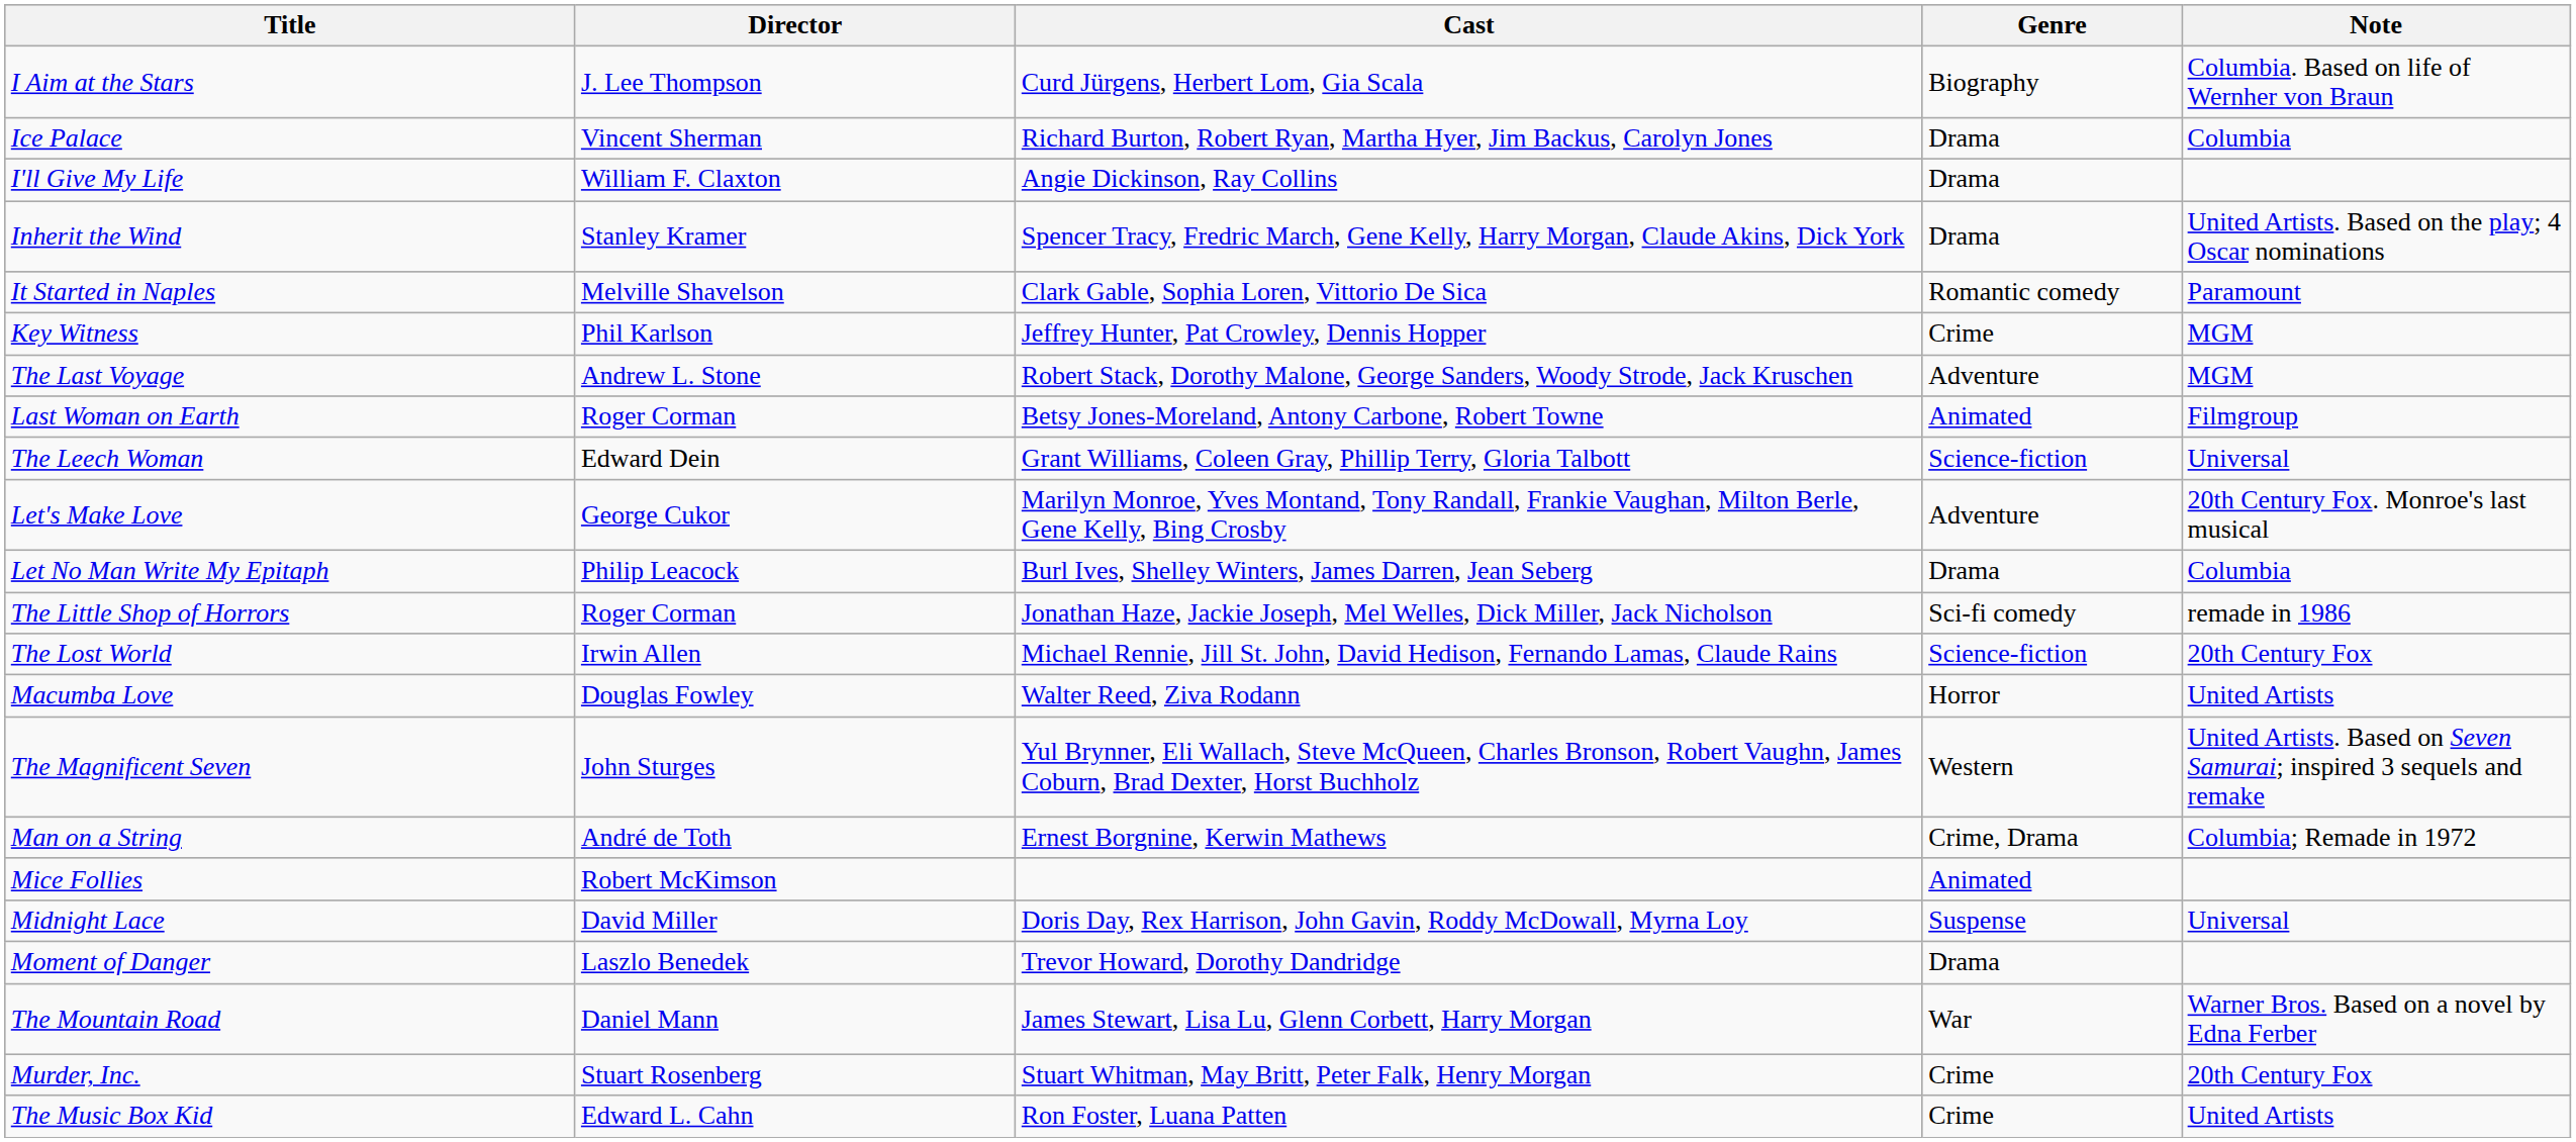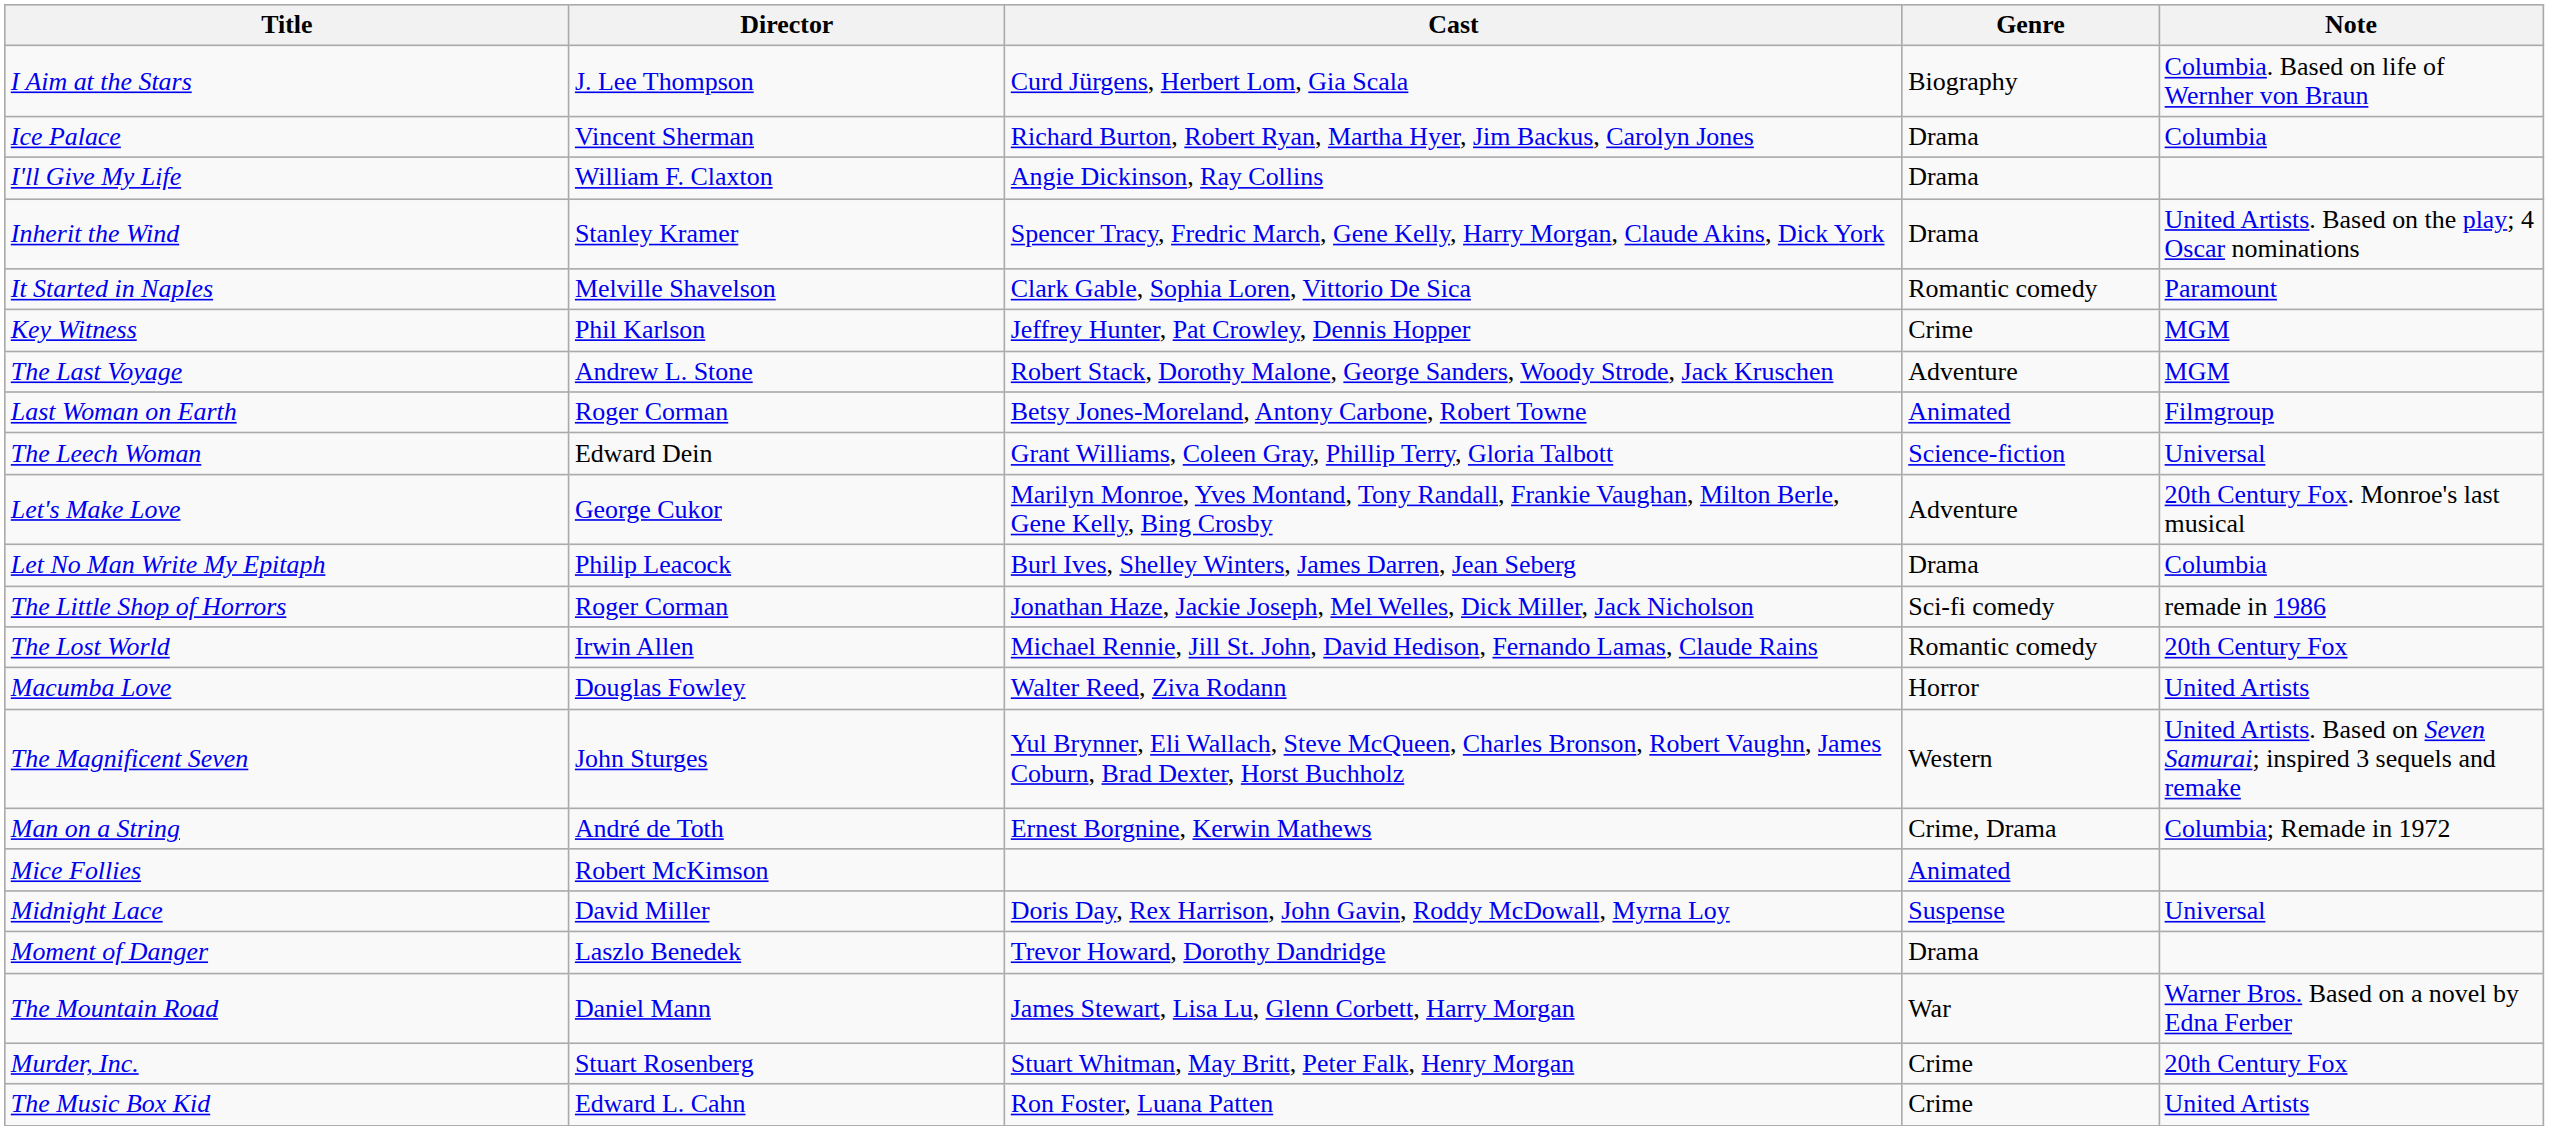 <table class="wikitable">
 <tr>
 <th style="width:22%;">Title</th>
 <th style="width:17%;">Director</th>
 <th style="width:35%;">Cast</th>
 <th style="width:10%;">Genre</th>
 <th style="width:15%;">Note</th>
 </tr>
 <tr>
 <td><em><a href='#'>I Aim at the Stars</a></em></td>
 <td><a href='#'>J. Lee Thompson</a></td>
 <td><a href='#'>Curd Jürgens</a>, <a href='#'>Herbert Lom</a>, <a href='#'>Gia Scala</a></td>
 <td>Biography</td>
 <td><a href='#'>Columbia</a>. Based on life of <a href='#'>Wernher von Braun</a></td>
 </tr>
 <tr>
 <td><em><a href='#'>Ice Palace</a></em></td>
 <td><a href='#'>Vincent Sherman</a></td>
 <td><a href='#'>Richard Burton</a>, <a href='#'>Robert Ryan</a>, <a href='#'>Martha Hyer</a>, <a href='#'>Jim Backus</a>, <a href='#'>Carolyn Jones</a></td>
 <td>Drama</td>
 <td><a href='#'>Columbia</a></td>
 </tr>
 <tr>
 <td><em><a href='#'>I'll Give My Life</a></em></td>
 <td><a href='#'>William F. Claxton</a></td>
 <td><a href='#'>Angie Dickinson</a>, <a href='#'>Ray Collins</a></td>
 <td>Drama</td>
 <td></td>
 </tr>
 <tr>
 <td><em><a href='#'>Inherit the Wind</a></em></td>
 <td><a href='#'>Stanley Kramer</a></td>
 <td><a href='#'>Spencer Tracy</a>, <a href='#'>Fredric March</a>, <a href='#'>Gene Kelly</a>, <a href='#'>Harry Morgan</a>, <a href='#'>Claude Akins</a>, <a href='#'>Dick York</a></td>
 <td>Drama</td>
 <td><a href='#'>United Artists</a>. Based on the <a href='#'>play</a>; 4 <a href='#'>Oscar</a> nominations</td>
 </tr>
 <tr>
 <td><em><a href='#'>It Started in Naples</a></em></td>
 <td><a href='#'>Melville Shavelson</a></td>
 <td><a href='#'>Clark Gable</a>, <a href='#'>Sophia Loren</a>, <a href='#'>Vittorio De Sica</a></td>
 <td>Romantic comedy</td>
 <td><a href='#'>Paramount</a></td>
 </tr>
 <tr>
 <td><em><a href='#'>Key Witness</a></em></td>
 <td><a href='#'>Phil Karlson</a></td>
 <td><a href='#'>Jeffrey Hunter</a>, <a href='#'>Pat Crowley</a>, <a href='#'>Dennis Hopper</a></td>
 <td>Crime</td>
 <td><a href='#'>MGM</a></td>
 </tr>
 <tr>
 <td><em><a href='#'>The Last Voyage</a></em></td>
 <td><a href='#'>Andrew L. Stone</a></td>
 <td><a href='#'>Robert Stack</a>, <a href='#'>Dorothy Malone</a>, <a href='#'>George Sanders</a>, <a href='#'>Woody Strode</a>, <a href='#'>Jack Kruschen</a></td>
 <td>Adventure</td>
 <td><a href='#'>MGM</a></td>
 </tr>
 <tr>
 <td><em><a href='#'>Last Woman on Earth</a></em></td>
 <td><a href='#'>Roger Corman</a></td>
 <td><a href='#'>Betsy Jones-Moreland</a>, <a href='#'>Antony Carbone</a>, <a href='#'>Robert Towne</a></td>
 <td><a href='#'>Animated</a></td>
 <td><a href='#'>Filmgroup</a></td>
 </tr>
 <tr>
 <td><em><a href='#'>The Leech Woman</a></em></td>
 <td>Edward Dein</td>
 <td><a href='#'>Grant Williams</a>, <a href='#'>Coleen Gray</a>, <a href='#'>Phillip Terry</a>, <a href='#'>Gloria Talbott</a></td>
 <td><a href='#'>Science-fiction</a></td>
 <td><a href='#'>Universal</a></td>
 </tr>
 <tr>
 <td><em><a href='#'>Let's Make Love</a></em></td>
 <td><a href='#'>George Cukor</a></td>
 <td><a href='#'>Marilyn Monroe</a>, <a href='#'>Yves Montand</a>, <a href='#'>Tony Randall</a>, <a href='#'>Frankie Vaughan</a>, <a href='#'>Milton Berle</a>, <a href='#'>Gene Kelly</a>, <a href='#'>Bing Crosby</a></td>
 <td>Adventure</td>
 <td><a href='#'>20th Century Fox</a>. Monroe's last musical</td>
 </tr>
 <tr>
 <td><em><a href='#'>Let No Man Write My Epitaph</a></em></td>
 <td><a href='#'>Philip Leacock</a></td>
 <td><a href='#'>Burl Ives</a>, <a href='#'>Shelley Winters</a>, <a href='#'>James Darren</a>, <a href='#'>Jean Seberg</a></td>
 <td>Drama</td>
 <td><a href='#'>Columbia</a></td>
 </tr>
 <tr>
 <td><em><a href='#'>The Little Shop of Horrors</a></em></td>
 <td><a href='#'>Roger Corman</a></td>
 <td><a href='#'>Jonathan Haze</a>, <a href='#'>Jackie Joseph</a>, <a href='#'>Mel Welles</a>, <a href='#'>Dick Miller</a>, <a href='#'>Jack Nicholson</a></td>
 <td>Sci-fi comedy</td>
 <td>remade in <a href='#'>1986</a></td>
 </tr>
 <tr>
 <td><em><a href='#'>The Lost World</a></em></td>
 <td><a href='#'>Irwin Allen</a></td>
 <td><a href='#'>Michael Rennie</a>, <a href='#'>Jill St. John</a>, <a href='#'>David Hedison</a>, <a href='#'>Fernando Lamas</a>, <a href='#'>Claude Rains</a></td>
-<td><a href='#'>Science-fiction</a></td>
+<td>Romantic comedy</td>
 <td><a href='#'>20th Century Fox</a></td>
 </tr>
 <tr>
 <td><em><a href='#'>Macumba Love</a></em></td>
 <td><a href='#'>Douglas Fowley</a></td>
 <td><a href='#'>Walter Reed</a>, <a href='#'>Ziva Rodann</a></td>
 <td>Horror</td>
 <td><a href='#'>United Artists</a></td>
 </tr>
 <tr>
 <td><em><a href='#'>The Magnificent Seven</a></em></td>
 <td><a href='#'>John Sturges</a></td>
 <td><a href='#'>Yul Brynner</a>, <a href='#'>Eli Wallach</a>, <a href='#'>Steve McQueen</a>, <a href='#'>Charles Bronson</a>, <a href='#'>Robert Vaughn</a>, <a href='#'>James Coburn</a>, <a href='#'>Brad Dexter</a>, <a href='#'>Horst Buchholz</a></td>
 <td>Western</td>
 <td><a href='#'>United Artists</a>. Based on <em><a href='#'>Seven Samurai</a></em>; inspired 3 sequels and <a href='#'>remake</a></td>
 </tr>
 <tr>
 <td><em><a href='#'>Man on a String</a></em></td>
 <td><a href='#'>André de Toth</a></td>
 <td><a href='#'>Ernest Borgnine</a>, <a href='#'>Kerwin Mathews</a></td>
 <td>Crime, Drama</td>
 <td><a href='#'>Columbia</a>; Remade in 1972</td>
 </tr>
 <tr>
 <td><em><a href='#'>Mice Follies</a></em></td>
 <td><a href='#'>Robert McKimson</a></td>
 <td></td>
 <td><a href='#'>Animated</a></td>
 <td></td>
 </tr>
 <tr>
 <td><em><a href='#'>Midnight Lace</a></em></td>
 <td><a href='#'>David Miller</a></td>
 <td><a href='#'>Doris Day</a>, <a href='#'>Rex Harrison</a>, <a href='#'>John Gavin</a>, <a href='#'>Roddy McDowall</a>, <a href='#'>Myrna Loy</a></td>
 <td><a href='#'>Suspense</a></td>
 <td><a href='#'>Universal</a></td>
 </tr>
 <tr>
 <td><em><a href='#'>Moment of Danger</a></em></td>
 <td><a href='#'>Laszlo Benedek</a></td>
 <td><a href='#'>Trevor Howard</a>, <a href='#'>Dorothy Dandridge</a></td>
 <td>Drama</td>
 <td></td>
 </tr>
 <tr>
 <td><em><a href='#'>The Mountain Road</a></em></td>
 <td><a href='#'>Daniel Mann</a></td>
 <td><a href='#'>James Stewart</a>, <a href='#'>Lisa Lu</a>, <a href='#'>Glenn Corbett</a>, <a href='#'>Harry Morgan</a></td>
 <td>War</td>
 <td><a href='#'>Warner Bros.</a> Based on a novel by <a href='#'>Edna Ferber</a></td>
 </tr>
 <tr>
 <td><em><a href='#'>Murder, Inc.</a></em></td>
 <td><a href='#'>Stuart Rosenberg</a></td>
 <td><a href='#'>Stuart Whitman</a>, <a href='#'>May Britt</a>, <a href='#'>Peter Falk</a>, <a href='#'>Henry Morgan</a></td>
 <td>Crime</td>
 <td><a href='#'>20th Century Fox</a></td>
 </tr>
 <tr>
 <td><em><a href='#'>The Music Box Kid</a></em></td>
 <td><a href='#'>Edward L. Cahn</a></td>
 <td><a href='#'>Ron Foster</a>, <a href='#'>Luana Patten</a></td>
 <td>Crime</td>
 <td><a href='#'>United Artists</a></td>
 </tr>
 </table>
